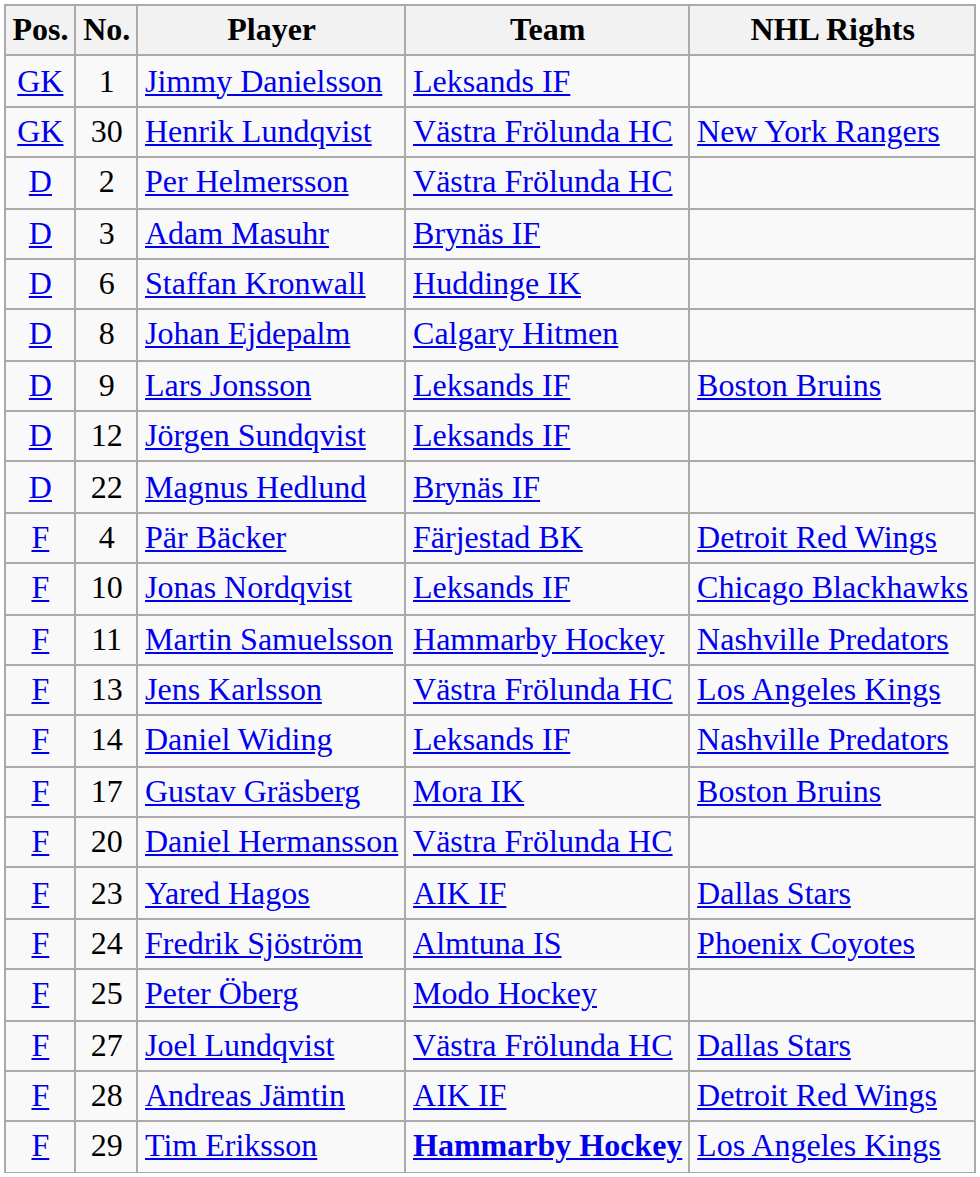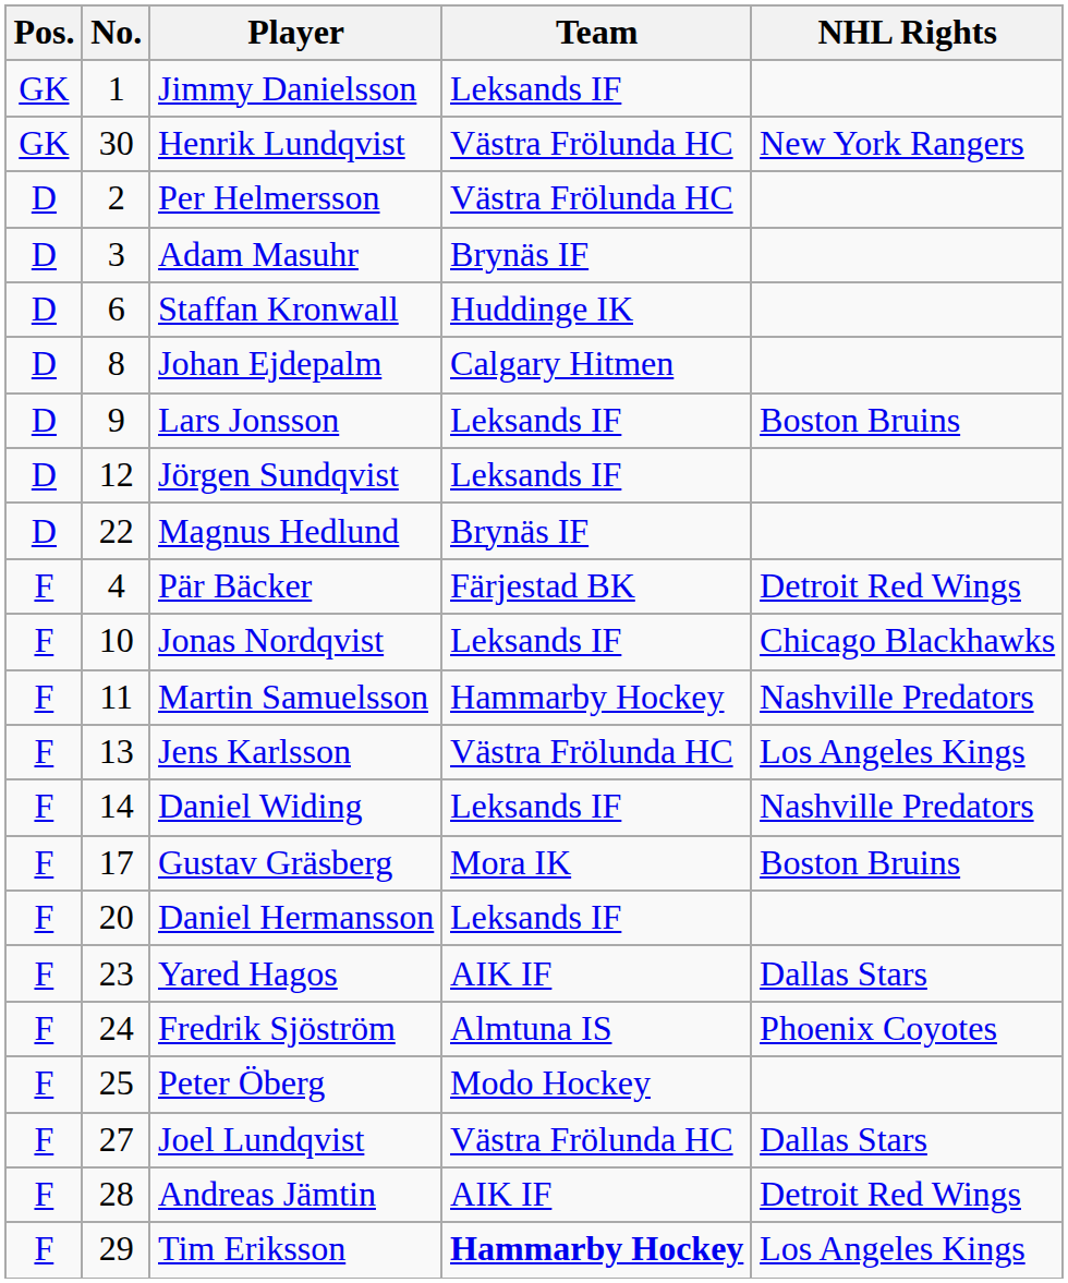 <table class="wikitable sortable">
 <tr>
 <th>Pos.</th>
 <th>No.</th>
 <th>Player</th>
 <th>Team</th>
 <th>NHL Rights</th>
 </tr>
 <tr>
 <td style="text-align:center;"><a href='#'>GK</a></td>
 <td style="text-align:center;">1</td>
 <td><a href='#'>Jimmy Danielsson</a></td>
 <td> <a href='#'>Leksands IF</a></td>
 <td></td>
 </tr>
 <tr>
 <td style="text-align:center;"><a href='#'>GK</a></td>
 <td style="text-align:center;">30</td>
 <td><a href='#'>Henrik Lundqvist</a></td>
 <td> <a href='#'>Västra Frölunda HC</a></td>
 <td><a href='#'>New York Rangers</a></td>
 </tr>
 <tr>
 <td style="text-align:center;"><a href='#'>D</a></td>
 <td style="text-align:center;">2</td>
 <td><a href='#'>Per Helmersson</a></td>
 <td> <a href='#'>Västra Frölunda HC</a></td>
 <td></td>
 </tr>
 <tr>
 <td style="text-align:center;"><a href='#'>D</a></td>
 <td style="text-align:center;">3</td>
 <td><a href='#'>Adam Masuhr</a></td>
 <td> <a href='#'>Brynäs IF</a></td>
 <td></td>
 </tr>
 <tr>
 <td style="text-align:center;"><a href='#'>D</a></td>
 <td style="text-align:center;">6</td>
 <td><a href='#'>Staffan Kronwall</a></td>
 <td> <a href='#'>Huddinge IK</a></td>
 <td></td>
 </tr>
 <tr>
 <td style="text-align:center;"><a href='#'>D</a></td>
 <td style="text-align:center;">8</td>
 <td><a href='#'>Johan Ejdepalm</a></td>
 <td> <a href='#'>Calgary Hitmen</a></td>
 <td></td>
 </tr>
 <tr>
 <td style="text-align:center;"><a href='#'>D</a></td>
 <td style="text-align:center;">9</td>
 <td><a href='#'>Lars Jonsson</a></td>
 <td> <a href='#'>Leksands IF</a></td>
 <td><a href='#'>Boston Bruins</a></td>
 </tr>
 <tr>
 <td style="text-align:center;"><a href='#'>D</a></td>
 <td style="text-align:center;">12</td>
 <td><a href='#'>Jörgen Sundqvist</a></td>
 <td> <a href='#'>Leksands IF</a></td>
 <td></td>
 </tr>
 <tr>
 <td style="text-align:center;"><a href='#'>D</a></td>
 <td style="text-align:center;">22</td>
 <td><a href='#'>Magnus Hedlund</a></td>
 <td> <a href='#'>Brynäs IF</a></td>
 <td></td>
 </tr>
 <tr>
 <td style="text-align:center;"><a href='#'>F</a></td>
 <td style="text-align:center;">4</td>
 <td><a href='#'>Pär Bäcker</a></td>
 <td> <a href='#'>Färjestad BK</a></td>
 <td><a href='#'>Detroit Red Wings</a></td>
 </tr>
 <tr>
 <td style="text-align:center;"><a href='#'>F</a></td>
 <td style="text-align:center;">10</td>
 <td><a href='#'>Jonas Nordqvist</a></td>
 <td> <a href='#'>Leksands IF</a></td>
 <td><a href='#'>Chicago Blackhawks</a></td>
 </tr>
 <tr>
 <td style="text-align:center;"><a href='#'>F</a></td>
 <td style="text-align:center;">11</td>
 <td><a href='#'>Martin Samuelsson</a></td>
 <td> <a href='#'>Hammarby Hockey</a></td>
 <td><a href='#'>Nashville Predators</a></td>
 </tr>
 <tr>
 <td style="text-align:center;"><a href='#'>F</a></td>
 <td style="text-align:center;">13</td>
 <td><a href='#'>Jens Karlsson</a></td>
 <td> <a href='#'>Västra Frölunda HC</a></td>
 <td><a href='#'>Los Angeles Kings</a></td>
 </tr>
 <tr>
 <td style="text-align:center;"><a href='#'>F</a></td>
 <td style="text-align:center;">14</td>
 <td><a href='#'>Daniel Widing</a></td>
 <td> <a href='#'>Leksands IF</a></td>
 <td><a href='#'>Nashville Predators</a></td>
 </tr>
 <tr>
 <td style="text-align:center;"><a href='#'>F</a></td>
 <td style="text-align:center;">17</td>
 <td><a href='#'>Gustav Gräsberg</a></td>
 <td> <a href='#'>Mora IK</a></td>
 <td><a href='#'>Boston Bruins</a></td>
 </tr>
 <tr>
 <td style="text-align:center;"><a href='#'>F</a></td>
 <td style="text-align:center;">20</td>
 <td><a href='#'>Daniel Hermansson</a></td>
-<td> <a href='#'>Västra Frölunda HC</a></td>
+<td> <a href='#'>Leksands IF</a></td>
 <td></td>
 </tr>
 <tr>
 <td style="text-align:center;"><a href='#'>F</a></td>
 <td style="text-align:center;">23</td>
 <td><a href='#'>Yared Hagos</a></td>
 <td> <a href='#'>AIK IF</a></td>
 <td><a href='#'>Dallas Stars</a></td>
 </tr>
 <tr>
 <td style="text-align:center;"><a href='#'>F</a></td>
 <td style="text-align:center;">24</td>
 <td><a href='#'>Fredrik Sjöström</a></td>
 <td> <a href='#'>Almtuna IS</a></td>
 <td><a href='#'>Phoenix Coyotes</a></td>
 </tr>
 <tr>
 <td style="text-align:center;"><a href='#'>F</a></td>
 <td style="text-align:center;">25</td>
 <td><a href='#'>Peter Öberg</a></td>
 <td> <a href='#'>Modo Hockey</a></td>
 <td></td>
 </tr>
 <tr>
 <td style="text-align:center;"><a href='#'>F</a></td>
 <td style="text-align:center;">27</td>
 <td><a href='#'>Joel Lundqvist</a></td>
 <td> <a href='#'>Västra Frölunda HC</a></td>
 <td><a href='#'>Dallas Stars</a></td>
 </tr>
 <tr>
 <td style="text-align:center;"><a href='#'>F</a></td>
 <td style="text-align:center;">28</td>
 <td><a href='#'>Andreas Jämtin</a></td>
 <td> <a href='#'>AIK IF</a></td>
 <td><a href='#'>Detroit Red Wings</a></td>
 </tr>
 <tr>
 <td style="text-align:center;"><a href='#'>F</a></td>
 <td style="text-align:center;">29</td>
 <td><a href='#'>Tim Eriksson</a></td>
 <td><strong> <a href='#'>Hammarby Hockey</a></strong></td>
 <td><a href='#'>Los Angeles Kings</a></td>
 </tr>
 <tr>
 </tr>
 </table>
